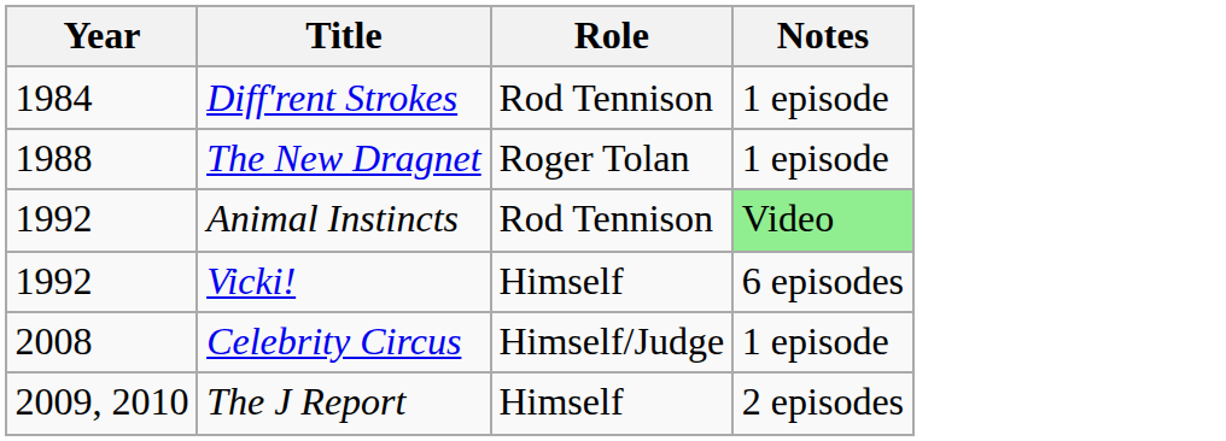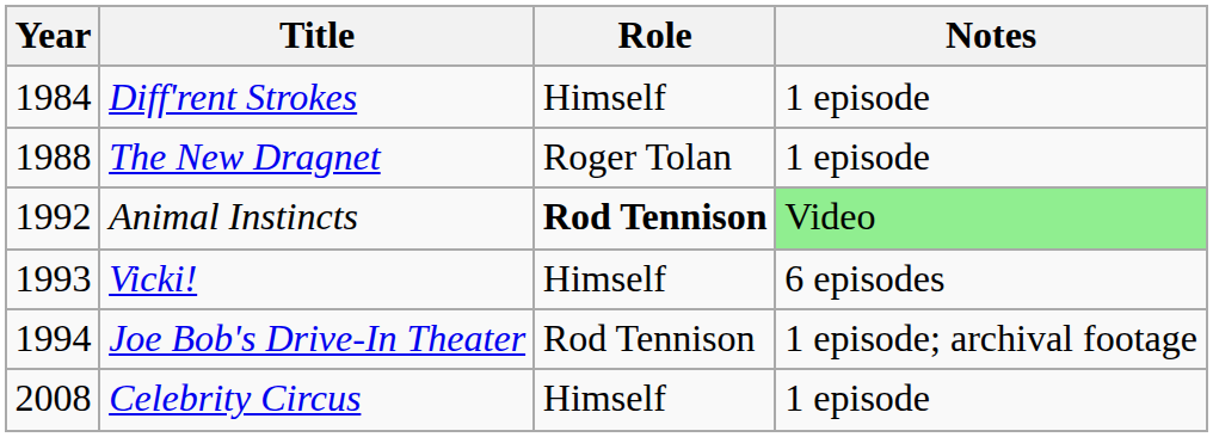 <table class="wikitable">
 <tr>
 <th>Year</th>
 <th>Title</th>
 <th>Role</th>
 <th>Notes</th>
 </tr>
 <tr>
 <td>1984</td>
 <td><em><a href='#'>Diff'rent Strokes</a></em></td>
-<td>Rod Tennison</td>
+<td>Himself</td>
 <td>1 episode</td>
 </tr>
 <tr>
 <td>1988</td>
 <td><em><a href='#'>The New Dragnet</a></em></td>
 <td>Roger Tolan</td>
 <td>1 episode</td>
 </tr>
 <tr>
 <td>1992</td>
 <td><em>Animal Instincts</em></td>
-<td>Rod Tennison</td>
+<td><strong>Rod Tennison</strong></td>
 <td style="background: lightgreen;">Video</td>
 </tr>
 <tr>
-<td>1992</td>
+<td>1993</td>
 <td><em><a href='#'>Vicki!</a></em></td>
 <td>Himself</td>
 <td>6 episodes</td>
 </tr>
 <tr>
+<td>1994</td>
+<td><em><a href='#'>Joe Bob's Drive-In Theater</a></em></td>
+<td>Rod Tennison</td>
+<td>1 episode; archival footage</td>
+</tr>
+<tr>
 <td>2008</td>
 <td><a href='#'><em>Celebrity Circus</em></a></td>
-<td>Himself/Judge</td>
+<td>Himself</td>
 <td>1 episode</td>
 </tr>
-<tr>
-<td>2009, 2010</td>
-<td><em>The J Report</em></td>
-<td>Himself</td>
-<td>2 episodes</td>
-</tr>
 </table>
